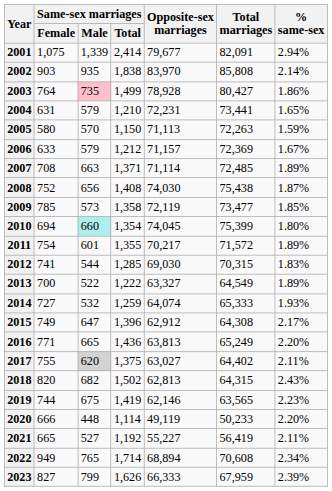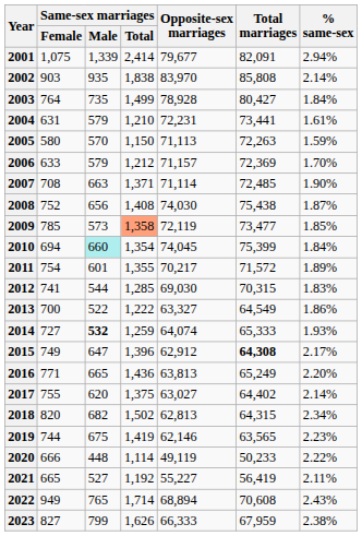 <table class="wikitable sortable" style="text-align:left;">
 <tr>
 <th rowspan=2>Year</th>
 <th colspan=3>Same-sex marriages</th>
 <th rowspan=2>Opposite-sex<br> marriages</th>
 <th rowspan=2>Total<br> marriages</th>
 <th rowspan=2>%<br> same-sex</th>
 </tr>
 <tr>
 <th>Female</th>
 <th>Male</th>
 <th>Total</th>
 </tr>
 <tr>
 <th>2001</th>
 <td>1,075</td>
 <td>1,339</td>
 <td>2,414</td>
 <td>79,677</td>
 <td>82,091</td>
 <td>2.94%</td>
 </tr>
 <tr>
 <th>2002</th>
 <td>903</td>
 <td>935</td>
 <td>1,838</td>
 <td>83,970</td>
 <td>85,808</td>
 <td>2.14%</td>
 </tr>
 <tr>
 <th>2003</th>
 <td>764</td>
-<td style="background: pink;">735</td>
+<td>735</td>
 <td>1,499</td>
 <td>78,928</td>
 <td>80,427</td>
-<td>1.86%</td>
+<td>1.84%</td>
 </tr>
 <tr>
 <th>2004</th>
 <td>631</td>
 <td>579</td>
 <td>1,210</td>
 <td>72,231</td>
 <td>73,441</td>
-<td>1.65%</td>
+<td>1.61%</td>
 </tr>
 <tr>
 <th>2005</th>
 <td>580</td>
 <td>570</td>
 <td>1,150</td>
 <td>71,113</td>
 <td>72,263</td>
 <td>1.59%</td>
 </tr>
 <tr>
 <th>2006</th>
 <td>633</td>
 <td>579</td>
 <td>1,212</td>
 <td>71,157</td>
 <td>72,369</td>
-<td>1.67%</td>
+<td>1.70%</td>
 </tr>
 <tr>
 <th>2007</th>
 <td>708</td>
 <td>663</td>
 <td>1,371</td>
 <td>71,114</td>
 <td>72,485</td>
-<td>1.89%</td>
+<td>1.90%</td>
 </tr>
 <tr>
 <th>2008</th>
 <td>752</td>
 <td>656</td>
 <td>1,408</td>
 <td>74,030</td>
 <td>75,438</td>
 <td>1.87%</td>
 </tr>
 <tr>
 <th>2009</th>
 <td>785</td>
 <td>573</td>
-<td>1,358</td>
+<td style="background: lightsalmon;">1,358</td>
 <td>72,119</td>
 <td>73,477</td>
 <td>1.85%</td>
 </tr>
 <tr>
 <th>2010</th>
 <td>694</td>
 <td style="background: paleturquoise;">660</td>
 <td>1,354</td>
 <td>74,045</td>
 <td>75,399</td>
-<td>1.80%</td>
+<td>1.84%</td>
 </tr>
 <tr>
 <th>2011</th>
 <td>754</td>
 <td>601</td>
 <td>1,355</td>
 <td>70,217</td>
 <td>71,572</td>
 <td>1.89%</td>
 </tr>
 <tr>
 <th>2012</th>
 <td>741</td>
 <td>544</td>
 <td>1,285</td>
 <td>69,030</td>
 <td>70,315</td>
 <td>1.83%</td>
 </tr>
 <tr>
 <th>2013</th>
 <td>700</td>
 <td>522</td>
 <td>1,222</td>
 <td>63,327</td>
 <td>64,549</td>
-<td>1.89%</td>
+<td>1.86%</td>
 </tr>
 <tr>
 <th>2014</th>
 <td>727</td>
-<td>532</td>
+<td><strong>532</strong></td>
 <td>1,259</td>
 <td>64,074</td>
 <td>65,333</td>
 <td>1.93%</td>
 </tr>
 <tr>
 <th>2015</th>
 <td>749</td>
 <td>647</td>
 <td>1,396</td>
 <td>62,912</td>
-<td>64,308</td>
+<td><strong>64,308</strong></td>
 <td>2.17%</td>
 </tr>
 <tr>
 <th>2016</th>
 <td>771</td>
 <td>665</td>
 <td>1,436</td>
 <td>63,813</td>
 <td>65,249</td>
 <td>2.20%</td>
 </tr>
 <tr>
 <th>2017</th>
 <td>755</td>
-<td style="background: lightgrey;">620</td>
+<td>620</td>
 <td>1,375</td>
 <td>63,027</td>
 <td>64,402</td>
-<td>2.11%</td>
+<td>2.14%</td>
 </tr>
 <tr>
 <th>2018</th>
 <td>820</td>
 <td>682</td>
 <td>1,502</td>
 <td>62,813</td>
 <td>64,315</td>
-<td>2.43%</td>
+<td>2.34%</td>
 </tr>
 <tr>
 <th>2019</th>
 <td>744</td>
 <td>675</td>
 <td>1,419</td>
 <td>62,146</td>
 <td>63,565</td>
 <td>2.23%</td>
 </tr>
 <tr>
 <th>2020</th>
 <td>666</td>
 <td>448</td>
 <td>1,114</td>
 <td>49,119</td>
 <td>50,233</td>
-<td>2.20%</td>
+<td>2.22%</td>
 </tr>
 <tr>
 <th>2021</th>
 <td>665</td>
 <td>527</td>
 <td>1,192</td>
 <td>55,227</td>
 <td>56,419</td>
 <td>2.11%</td>
 </tr>
 <tr>
 <th>2022</th>
 <td>949</td>
 <td>765</td>
 <td>1,714</td>
 <td>68,894</td>
 <td>70,608</td>
-<td>2.34%</td>
+<td>2.43%</td>
 </tr>
 <tr>
 <th>2023</th>
 <td>827</td>
 <td>799</td>
 <td>1,626</td>
 <td>66,333</td>
 <td>67,959</td>
-<td>2.39%</td>
+<td>2.38%</td>
 </tr>
 </table>
